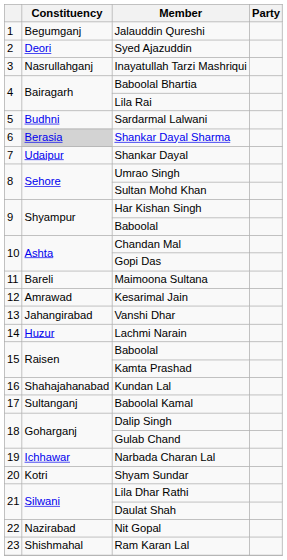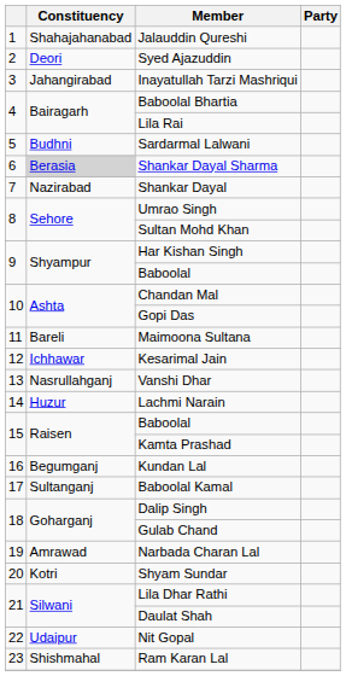 <table class="wikitable sortable">
 <tr>
 <th></th>
 <th>Constituency</th>
 <th>Member</th>
 <th colspan=2>Party</th>
 </tr>
 <tr>
 <td>1</td>
-<td>Begumganj</td>
+<td>Shahajahanabad</td>
 <td>Jalauddin Qureshi</td>
 <td></td>
 </tr>
 <tr>
 <td>2</td>
 <td><a href='#'>Deori</a></td>
 <td>Syed Ajazuddin</td>
 <td></td>
 </tr>
 <tr>
 <td>3</td>
-<td>Nasrullahganj</td>
+<td>Jahangirabad</td>
 <td>Inayatullah Tarzi Mashriqui</td>
 <td></td>
 </tr>
 <tr>
 <td rowspan="2">4</td>
 <td rowspan="2">Bairagarh</td>
 <td>Baboolal Bhartia</td>
 <td></td>
 </tr>
 <tr>
 <td>Lila Rai</td>
 <td></td>
 </tr>
 <tr>
 <td>5</td>
 <td><a href='#'>Budhni</a></td>
 <td>Sardarmal Lalwani</td>
 <td></td>
 </tr>
 <tr>
 <td>6</td>
 <td style="background: lightgrey;"><a href='#'>Berasia</a></td>
 <td><a href='#'>Shankar Dayal Sharma</a></td>
 <td></td>
 </tr>
 <tr>
 <td>7</td>
-<td><a href='#'>Udaipur</a></td>
+<td>Nazirabad</td>
 <td>Shankar Dayal</td>
 <td></td>
 </tr>
 <tr>
 <td rowspan="2">8</td>
 <td rowspan="2"><a href='#'>Sehore</a></td>
 <td>Umrao Singh</td>
 <td></td>
 </tr>
 <tr>
 <td>Sultan Mohd Khan</td>
 <td></td>
 </tr>
 <tr>
 <td rowspan="2">9</td>
 <td rowspan="2">Shyampur</td>
 <td>Har Kishan Singh</td>
 <td></td>
 </tr>
 <tr>
 <td>Baboolal</td>
 <td></td>
 </tr>
 <tr>
 <td rowspan="2">10</td>
 <td rowspan="2"><a href='#'>Ashta</a></td>
 <td>Chandan Mal</td>
 <td></td>
 </tr>
 <tr>
 <td>Gopi Das</td>
 <td></td>
 </tr>
 <tr>
 <td>11</td>
 <td>Bareli</td>
 <td>Maimoona Sultana</td>
 <td></td>
 </tr>
 <tr>
 <td>12</td>
-<td>Amrawad</td>
+<td><a href='#'>Ichhawar</a></td>
 <td>Kesarimal Jain</td>
 <td></td>
 </tr>
 <tr>
 <td>13</td>
-<td>Jahangirabad</td>
+<td>Nasrullahganj</td>
 <td>Vanshi Dhar</td>
 <td></td>
 </tr>
 <tr>
 <td>14</td>
 <td><a href='#'>Huzur</a></td>
 <td>Lachmi Narain</td>
 <td></td>
 </tr>
 <tr>
 <td rowspan="2">15</td>
 <td rowspan="2">Raisen</td>
 <td>Baboolal</td>
 <td></td>
 </tr>
 <tr>
 <td>Kamta Prashad</td>
 <td></td>
 </tr>
 <tr>
 <td>16</td>
-<td>Shahajahanabad</td>
+<td>Begumganj</td>
 <td>Kundan Lal</td>
 <td></td>
 </tr>
 <tr>
 <td>17</td>
 <td>Sultanganj</td>
 <td>Baboolal Kamal</td>
 <td></td>
 </tr>
 <tr>
 <td rowspan="2">18</td>
 <td rowspan="2">Goharganj</td>
 <td>Dalip Singh</td>
 <td></td>
 </tr>
 <tr>
 <td>Gulab Chand</td>
 <td></td>
 </tr>
 <tr>
 <td>19</td>
-<td><a href='#'>Ichhawar</a></td>
+<td>Amrawad</td>
 <td>Narbada Charan Lal</td>
 <td></td>
 </tr>
 <tr>
 <td>20</td>
 <td>Kotri</td>
 <td>Shyam Sundar</td>
 <td></td>
 </tr>
 <tr>
 <td rowspan="2">21</td>
 <td rowspan="2"><a href='#'>Silwani</a></td>
 <td>Lila Dhar Rathi</td>
 <td></td>
 </tr>
 <tr>
 <td>Daulat Shah</td>
 <td></td>
 </tr>
 <tr>
 <td>22</td>
-<td>Nazirabad</td>
+<td><a href='#'>Udaipur</a></td>
 <td>Nit Gopal</td>
 <td></td>
 </tr>
 <tr>
 <td>23</td>
 <td>Shishmahal</td>
 <td>Ram Karan Lal</td>
 <td></td>
 </tr>
 <tr>
 </tr>
 </table>
